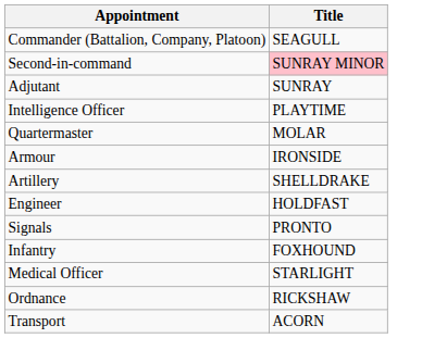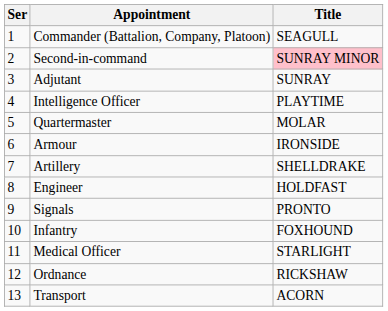 <table class="wikitable">
 <tr>
+<th scope="col">Ser</th>
 <th scope="col">Appointment</th>
 <th scope="col">Title</th>
 </tr>
 <tr>
+<td>1</td>
 <td>Commander (Battalion, Company, Platoon)</td>
 <td>SEAGULL</td>
 </tr>
 <tr>
+<td>2</td>
 <td>Second-in-command</td>
 <td style="background: pink;">SUNRAY MINOR</td>
 </tr>
 <tr>
+<td>3</td>
 <td>Adjutant</td>
 <td>SUNRAY</td>
 </tr>
 <tr>
+<td>4</td>
 <td>Intelligence Officer</td>
 <td>PLAYTIME</td>
 </tr>
 <tr>
+<td>5</td>
 <td>Quartermaster</td>
 <td>MOLAR</td>
 </tr>
 <tr>
+<td>6</td>
 <td>Armour</td>
 <td>IRONSIDE</td>
 </tr>
 <tr>
+<td>7</td>
 <td>Artillery</td>
 <td>SHELLDRAKE</td>
 </tr>
 <tr>
+<td>8</td>
 <td>Engineer</td>
 <td>HOLDFAST</td>
 </tr>
 <tr>
+<td>9</td>
 <td>Signals</td>
 <td>PRONTO</td>
 </tr>
 <tr>
+<td>10</td>
 <td>Infantry</td>
 <td>FOXHOUND</td>
 </tr>
 <tr>
+<td>11</td>
 <td>Medical Officer</td>
 <td>STARLIGHT</td>
 </tr>
 <tr>
+<td>12</td>
 <td>Ordnance</td>
 <td>RICKSHAW</td>
 </tr>
 <tr>
+<td>13</td>
 <td>Transport</td>
 <td>ACORN</td>
 </tr>
 </table>
